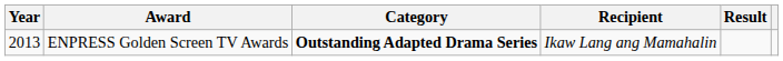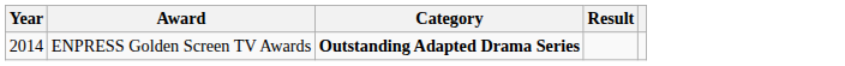 <table class="wikitable">
 <tr>
 <th>Year</th>
 <th>Award</th>
 <th>Category</th>
-<th>Recipient</th>
 <th>Result</th>
 <th></th>
 </tr>
 <tr>
-<td>2013</td>
+<td>2014</td>
 <td>ENPRESS Golden Screen TV Awards</td>
 <td><strong>Outstanding Adapted Drama Series</strong></td>
-<td><em>Ikaw Lang ang Mamahalin</em></td>
 <td></td>
 <td></td>
 </tr>
 </table>
